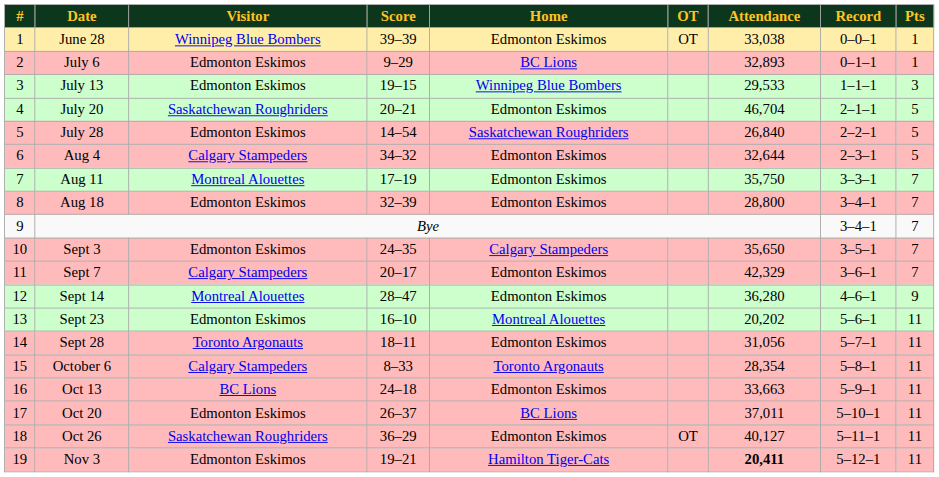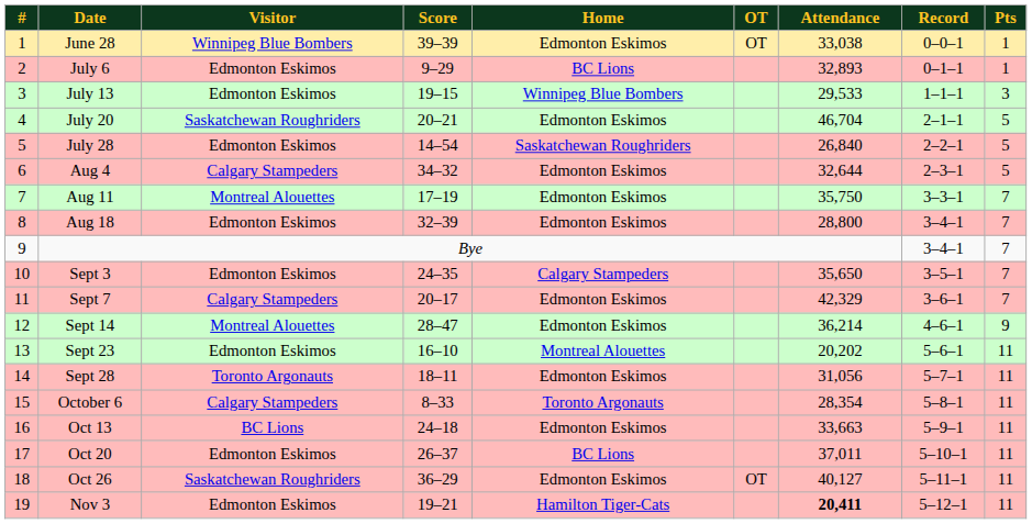 <table class="wikitable" width="80%">
 <tr align="center" style="background:#0C371D;color:#ffc322;">
 <td><strong>#</strong></td>
 <td><strong>Date</strong></td>
 <td><strong>Visitor</strong></td>
 <td><strong>Score</strong></td>
 <td><strong>Home</strong></td>
 <td><strong>OT</strong></td>
 <td><strong>Attendance</strong></td>
 <td><strong>Record</strong></td>
 <td><strong>Pts</strong></td>
 </tr>
 <tr align="center" bgcolor="#ffeeaa">
 <td>1</td>
 <td>June 28</td>
 <td><a href='#'>Winnipeg Blue Bombers</a></td>
 <td>39–39</td>
 <td>Edmonton Eskimos</td>
 <td>OT</td>
 <td>33,038</td>
 <td>0–0–1</td>
 <td>1</td>
 </tr>
 <tr align="center" bgcolor="#ffbbbb">
 <td>2</td>
 <td>July 6</td>
 <td>Edmonton Eskimos</td>
 <td>9–29</td>
 <td><a href='#'>BC Lions</a></td>
 <td></td>
 <td>32,893</td>
 <td>0–1–1</td>
 <td>1</td>
 </tr>
 <tr align="center" bgcolor="#CCFFCC">
 <td>3</td>
 <td>July 13</td>
 <td>Edmonton Eskimos</td>
 <td>19–15</td>
 <td><a href='#'>Winnipeg Blue Bombers</a></td>
 <td></td>
 <td>29,533</td>
 <td>1–1–1</td>
 <td>3</td>
 </tr>
 <tr align="center" bgcolor="#CCFFCC">
 <td>4</td>
 <td>July 20</td>
 <td><a href='#'>Saskatchewan Roughriders</a></td>
 <td>20–21</td>
 <td>Edmonton Eskimos</td>
 <td></td>
 <td>46,704</td>
 <td>2–1–1</td>
 <td>5</td>
 </tr>
 <tr align="center" bgcolor="#ffbbbb">
 <td>5</td>
 <td>July 28</td>
 <td>Edmonton Eskimos</td>
 <td>14–54</td>
 <td><a href='#'>Saskatchewan Roughriders</a></td>
 <td></td>
 <td>26,840</td>
 <td>2–2–1</td>
 <td>5</td>
 </tr>
 <tr align="center" bgcolor="#ffbbbb">
 <td>6</td>
 <td>Aug 4</td>
 <td><a href='#'>Calgary Stampeders</a></td>
 <td>34–32</td>
 <td>Edmonton Eskimos</td>
 <td></td>
 <td>32,644</td>
 <td>2–3–1</td>
 <td>5</td>
 </tr>
 <tr align="center" bgcolor="#CCFFCC">
 <td>7</td>
 <td>Aug 11</td>
 <td><a href='#'>Montreal Alouettes</a></td>
 <td>17–19</td>
 <td>Edmonton Eskimos</td>
 <td></td>
 <td>35,750</td>
 <td>3–3–1</td>
 <td>7</td>
 </tr>
 <tr align="center" bgcolor="#ffbbbb">
 <td>8</td>
 <td>Aug 18</td>
 <td>Edmonton Eskimos</td>
 <td>32–39</td>
 <td>Edmonton Eskimos</td>
 <td></td>
 <td>28,800</td>
 <td>3–4–1</td>
 <td>7</td>
 </tr>
 <tr align="center">
 <td>9</td>
 <td colSpan=6 align="center"><em>Bye</em></td>
 <td>3–4–1</td>
 <td>7</td>
 </tr>
 <tr align="center" bgcolor="#ffbbbb">
 <td>10</td>
 <td>Sept 3</td>
 <td>Edmonton Eskimos</td>
 <td>24–35</td>
 <td><a href='#'>Calgary Stampeders</a></td>
 <td></td>
 <td>35,650</td>
 <td>3–5–1</td>
 <td>7</td>
 </tr>
 <tr align="center" bgcolor="#ffbbbb">
 <td>11</td>
 <td>Sept 7</td>
 <td><a href='#'>Calgary Stampeders</a></td>
 <td>20–17</td>
 <td>Edmonton Eskimos</td>
 <td></td>
 <td>42,329</td>
 <td>3–6–1</td>
 <td>7</td>
 </tr>
 <tr align="center" bgcolor="#CCFFCC">
 <td>12</td>
 <td>Sept 14</td>
 <td><a href='#'>Montreal Alouettes</a></td>
 <td>28–47</td>
 <td>Edmonton Eskimos</td>
 <td></td>
-<td>36,280</td>
+<td>36,214</td>
 <td>4–6–1</td>
 <td>9</td>
 </tr>
 <tr align="center" bgcolor="#CCFFCC">
 <td>13</td>
 <td>Sept 23</td>
 <td>Edmonton Eskimos</td>
 <td>16–10</td>
 <td><a href='#'>Montreal Alouettes</a></td>
 <td></td>
 <td>20,202</td>
 <td>5–6–1</td>
 <td>11</td>
 </tr>
 <tr align="center" bgcolor="#ffbbbb">
 <td>14</td>
 <td>Sept 28</td>
 <td><a href='#'>Toronto Argonauts</a></td>
 <td>18–11</td>
 <td>Edmonton Eskimos</td>
 <td></td>
 <td>31,056</td>
 <td>5–7–1</td>
 <td>11</td>
 </tr>
 <tr align="center" bgcolor="ffbbbb">
 <td>15</td>
 <td>October 6</td>
 <td><a href='#'>Calgary Stampeders</a></td>
 <td>8–33</td>
 <td><a href='#'>Toronto Argonauts</a></td>
 <td></td>
 <td>28,354</td>
 <td>5–8–1</td>
 <td>11</td>
 </tr>
 <tr align="center" bgcolor="ffbbbb">
 <td>16</td>
 <td>Oct 13</td>
 <td><a href='#'>BC Lions</a></td>
 <td>24–18</td>
 <td>Edmonton Eskimos</td>
 <td></td>
 <td>33,663</td>
 <td>5–9–1</td>
 <td>11</td>
 </tr>
 <tr align="center" bgcolor="#ffbbbb">
 <td>17</td>
 <td>Oct 20</td>
 <td>Edmonton Eskimos</td>
 <td>26–37</td>
 <td><a href='#'>BC Lions</a></td>
 <td></td>
 <td>37,011</td>
 <td>5–10–1</td>
 <td>11</td>
 </tr>
 <tr align="center" bgcolor="#ffbbbb">
 <td>18</td>
 <td>Oct 26</td>
 <td><a href='#'>Saskatchewan Roughriders</a></td>
 <td>36–29</td>
 <td>Edmonton Eskimos</td>
 <td>OT</td>
 <td>40,127</td>
 <td>5–11–1</td>
 <td>11</td>
 </tr>
 <tr align="center" bgcolor="ffbbbb">
 <td>19</td>
 <td>Nov 3</td>
 <td>Edmonton Eskimos</td>
 <td>19–21</td>
 <td><a href='#'>Hamilton Tiger-Cats</a></td>
 <td></td>
 <td><strong>20,411</strong></td>
 <td>5–12–1</td>
 <td>11</td>
 </tr>
 </table>
